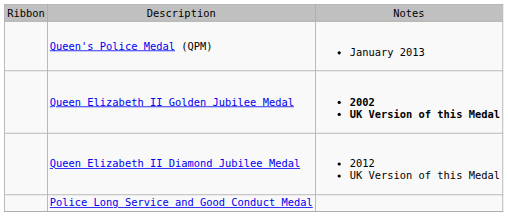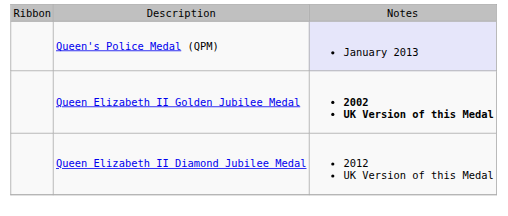 <table class="wikitable" style="margin:1em auto;">
 <tr style="background:silver;" align="center">
 <td>Ribbon</td>
 <td>Description</td>
 <td>Notes</td>
 </tr>
 <tr>
 <td></td>
 <td><a href='#'>Queen's Police Medal</a> (QPM)</td>
-<td><br><ul><li>January 2013</li></ul></td>
+<td style="background: lavender;"><br><ul><li>January 2013</li></ul></td>
 </tr>
 <tr>
 <td></td>
 <td><a href='#'>Queen Elizabeth II Golden Jubilee Medal</a></td>
 <td><strong><br><ul><li>2002</li><li>UK Version of this Medal</li></ul></strong></td>
 </tr>
 <tr>
 <td></td>
 <td><a href='#'>Queen Elizabeth II Diamond Jubilee Medal</a></td>
 <td><br><ul><li>2012</li><li>UK Version of this Medal</li></ul></td>
 </tr>
 <tr>
-<td></td>
-<td><a href='#'>Police Long Service and Good Conduct Medal</a></td>
-<td></td>
-</tr>
-<tr>
 </tr>
 </table>
